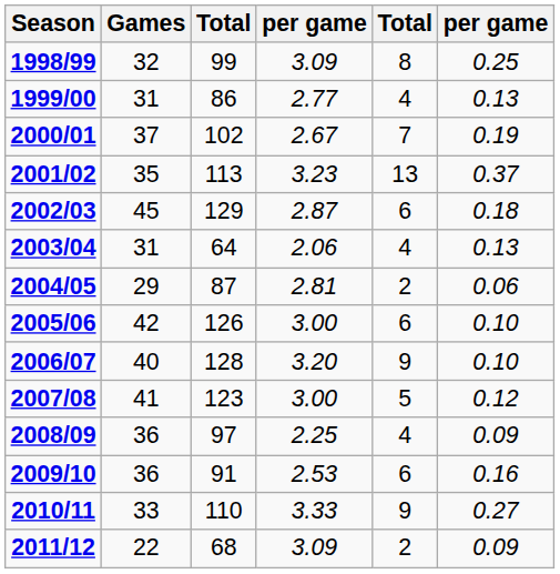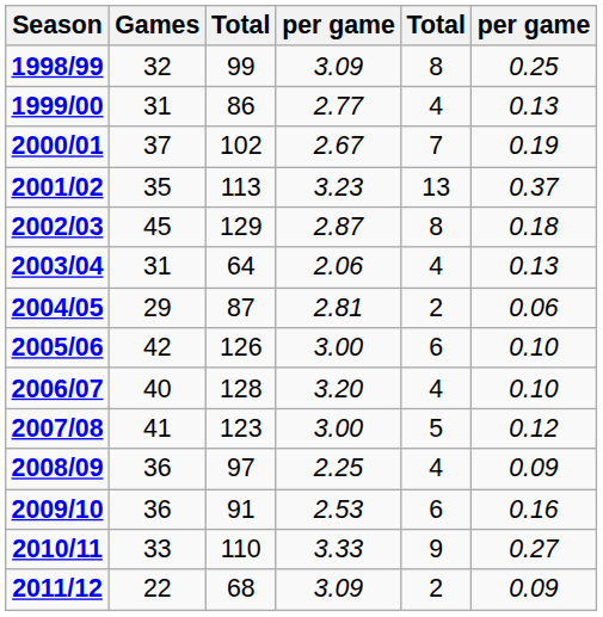 <table class="wikitable" style="text-align:center">
 <tr>
 <th>Season</th>
 <th>Games</th>
 <th>Total </th>
 <th> per game</th>
 <th>Total </th>
 <th> per game</th>
 </tr>
 <tr>
 <td><strong><a href='#'>1998/99</a></strong></td>
 <td>32</td>
 <td>99</td>
 <td><em>3.09</em></td>
 <td>8</td>
 <td><em>0.25</em></td>
 </tr>
 <tr>
 <td><strong><a href='#'>1999/00</a></strong></td>
 <td>31</td>
 <td>86</td>
 <td><em>2.77</em></td>
 <td>4</td>
 <td><em>0.13</em></td>
 </tr>
 <tr>
 <td><strong><a href='#'>2000/01</a></strong></td>
 <td>37</td>
 <td>102</td>
 <td><em>2.67</em></td>
 <td>7</td>
 <td><em>0.19</em></td>
 </tr>
 <tr>
 <td><strong><a href='#'>2001/02</a></strong></td>
 <td>35</td>
 <td>113</td>
 <td><em>3.23</em></td>
 <td>13</td>
 <td><em>0.37</em></td>
 </tr>
 <tr>
 <td><strong><a href='#'>2002/03</a></strong></td>
 <td>45</td>
 <td>129</td>
 <td><em>2.87</em></td>
-<td>6</td>
+<td>8</td>
 <td><em>0.18</em></td>
 </tr>
 <tr>
 <td><strong><a href='#'>2003/04</a></strong></td>
 <td>31</td>
 <td>64</td>
 <td><em>2.06</em></td>
 <td>4</td>
 <td><em>0.13</em></td>
 </tr>
 <tr>
 <td><strong><a href='#'>2004/05</a></strong></td>
 <td>29</td>
 <td>87</td>
 <td><em>2.81</em></td>
 <td>2</td>
 <td><em>0.06</em></td>
 </tr>
 <tr>
 <td><strong><a href='#'>2005/06</a></strong></td>
 <td>42</td>
 <td>126</td>
 <td><em>3.00</em></td>
 <td>6</td>
 <td><em>0.10</em></td>
 </tr>
 <tr>
 <td><strong><a href='#'>2006/07</a></strong></td>
 <td>40</td>
 <td>128</td>
 <td><em>3.20</em></td>
-<td>9</td>
+<td>4</td>
 <td><em>0.10</em></td>
 </tr>
 <tr>
 <td><strong><a href='#'>2007/08</a></strong></td>
 <td>41</td>
 <td>123</td>
 <td><em>3.00</em></td>
 <td>5</td>
 <td><em>0.12</em></td>
 </tr>
 <tr>
 <td><strong><a href='#'>2008/09</a></strong></td>
 <td>36</td>
 <td>97</td>
 <td><em>2.25</em></td>
 <td>4</td>
 <td><em>0.09</em></td>
 </tr>
 <tr>
 <td><strong><a href='#'>2009/10</a></strong></td>
 <td>36</td>
 <td>91</td>
 <td><em>2.53</em></td>
 <td>6</td>
 <td><em>0.16</em></td>
 </tr>
 <tr>
 <td><strong><a href='#'>2010/11</a></strong></td>
 <td>33</td>
 <td>110</td>
 <td><em>3.33</em></td>
 <td>9</td>
 <td><em>0.27</em></td>
 </tr>
 <tr>
 <td><strong><a href='#'>2011/12</a></strong></td>
 <td>22</td>
 <td>68</td>
 <td><em>3.09</em></td>
 <td>2</td>
 <td><em>0.09</em></td>
 </tr>
 </table>
